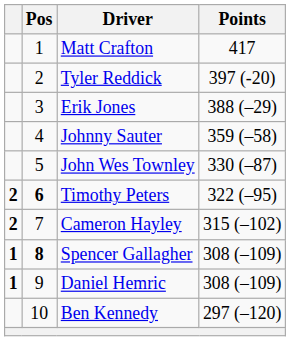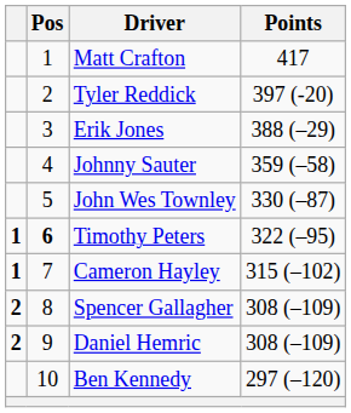 <table class="wikitable" style="font-size: 95%;">
 <tr>
 <th></th>
 <th>Pos</th>
 <th>Driver</th>
 <th>Points</th>
 </tr>
 <tr>
 <td align="left"></td>
 <td style="text-align:center;">1</td>
 <td><a href='#'>Matt Crafton</a></td>
 <td style="text-align:center;">417</td>
 </tr>
 <tr>
 <td align="left"></td>
 <td style="text-align:center;">2</td>
 <td><a href='#'>Tyler Reddick</a></td>
 <td style="text-align:center;">397 (-20)</td>
 </tr>
 <tr>
 <td align="left"></td>
 <td style="text-align:center;">3</td>
 <td><a href='#'>Erik Jones</a></td>
 <td style="text-align:center;">388 (–29)</td>
 </tr>
 <tr>
 <td align="left"></td>
 <td style="text-align:center;">4</td>
 <td><a href='#'>Johnny Sauter</a></td>
 <td style="text-align:center;">359 (–58)</td>
 </tr>
 <tr>
 <td align="left"></td>
 <td style="text-align:center;">5</td>
 <td><a href='#'>John Wes Townley</a></td>
 <td style="text-align:center;">330 (–87)</td>
 </tr>
 <tr>
-<td align="left"> <strong>2</strong></td>
+<td align="left"> <strong>1</strong></td>
 <td style="text-align:center;"><strong>6</strong></td>
 <td><a href='#'>Timothy Peters</a></td>
 <td style="text-align:center;">322 (–95)</td>
 </tr>
 <tr>
-<td align="left"> <strong>2</strong></td>
+<td align="left"> <strong>1</strong></td>
 <td style="text-align:center;">7</td>
 <td><a href='#'>Cameron Hayley</a></td>
 <td style="text-align:center;">315 (–102)</td>
 </tr>
 <tr>
-<td align="left"> <strong>1</strong></td>
-<td style="text-align:center;"><strong>8</strong></td>
+<td align="left"> <strong>2</strong></td>
+<td style="text-align:center;">8</td>
 <td><a href='#'>Spencer Gallagher</a></td>
 <td style="text-align:center;">308 (–109)</td>
 </tr>
 <tr>
-<td align="left"> <strong>1</strong></td>
+<td align="left"> <strong>2</strong></td>
 <td style="text-align:center;">9</td>
 <td><a href='#'>Daniel Hemric</a></td>
 <td style="text-align:center;">308 (–109)</td>
 </tr>
 <tr>
 <td align="left"></td>
 <td style="text-align:center;">10</td>
 <td><a href='#'>Ben Kennedy</a></td>
 <td style="text-align:center;">297 (–120)</td>
 </tr>
 <tr>
 <th colspan="9"></th>
 </tr>
 </table>
